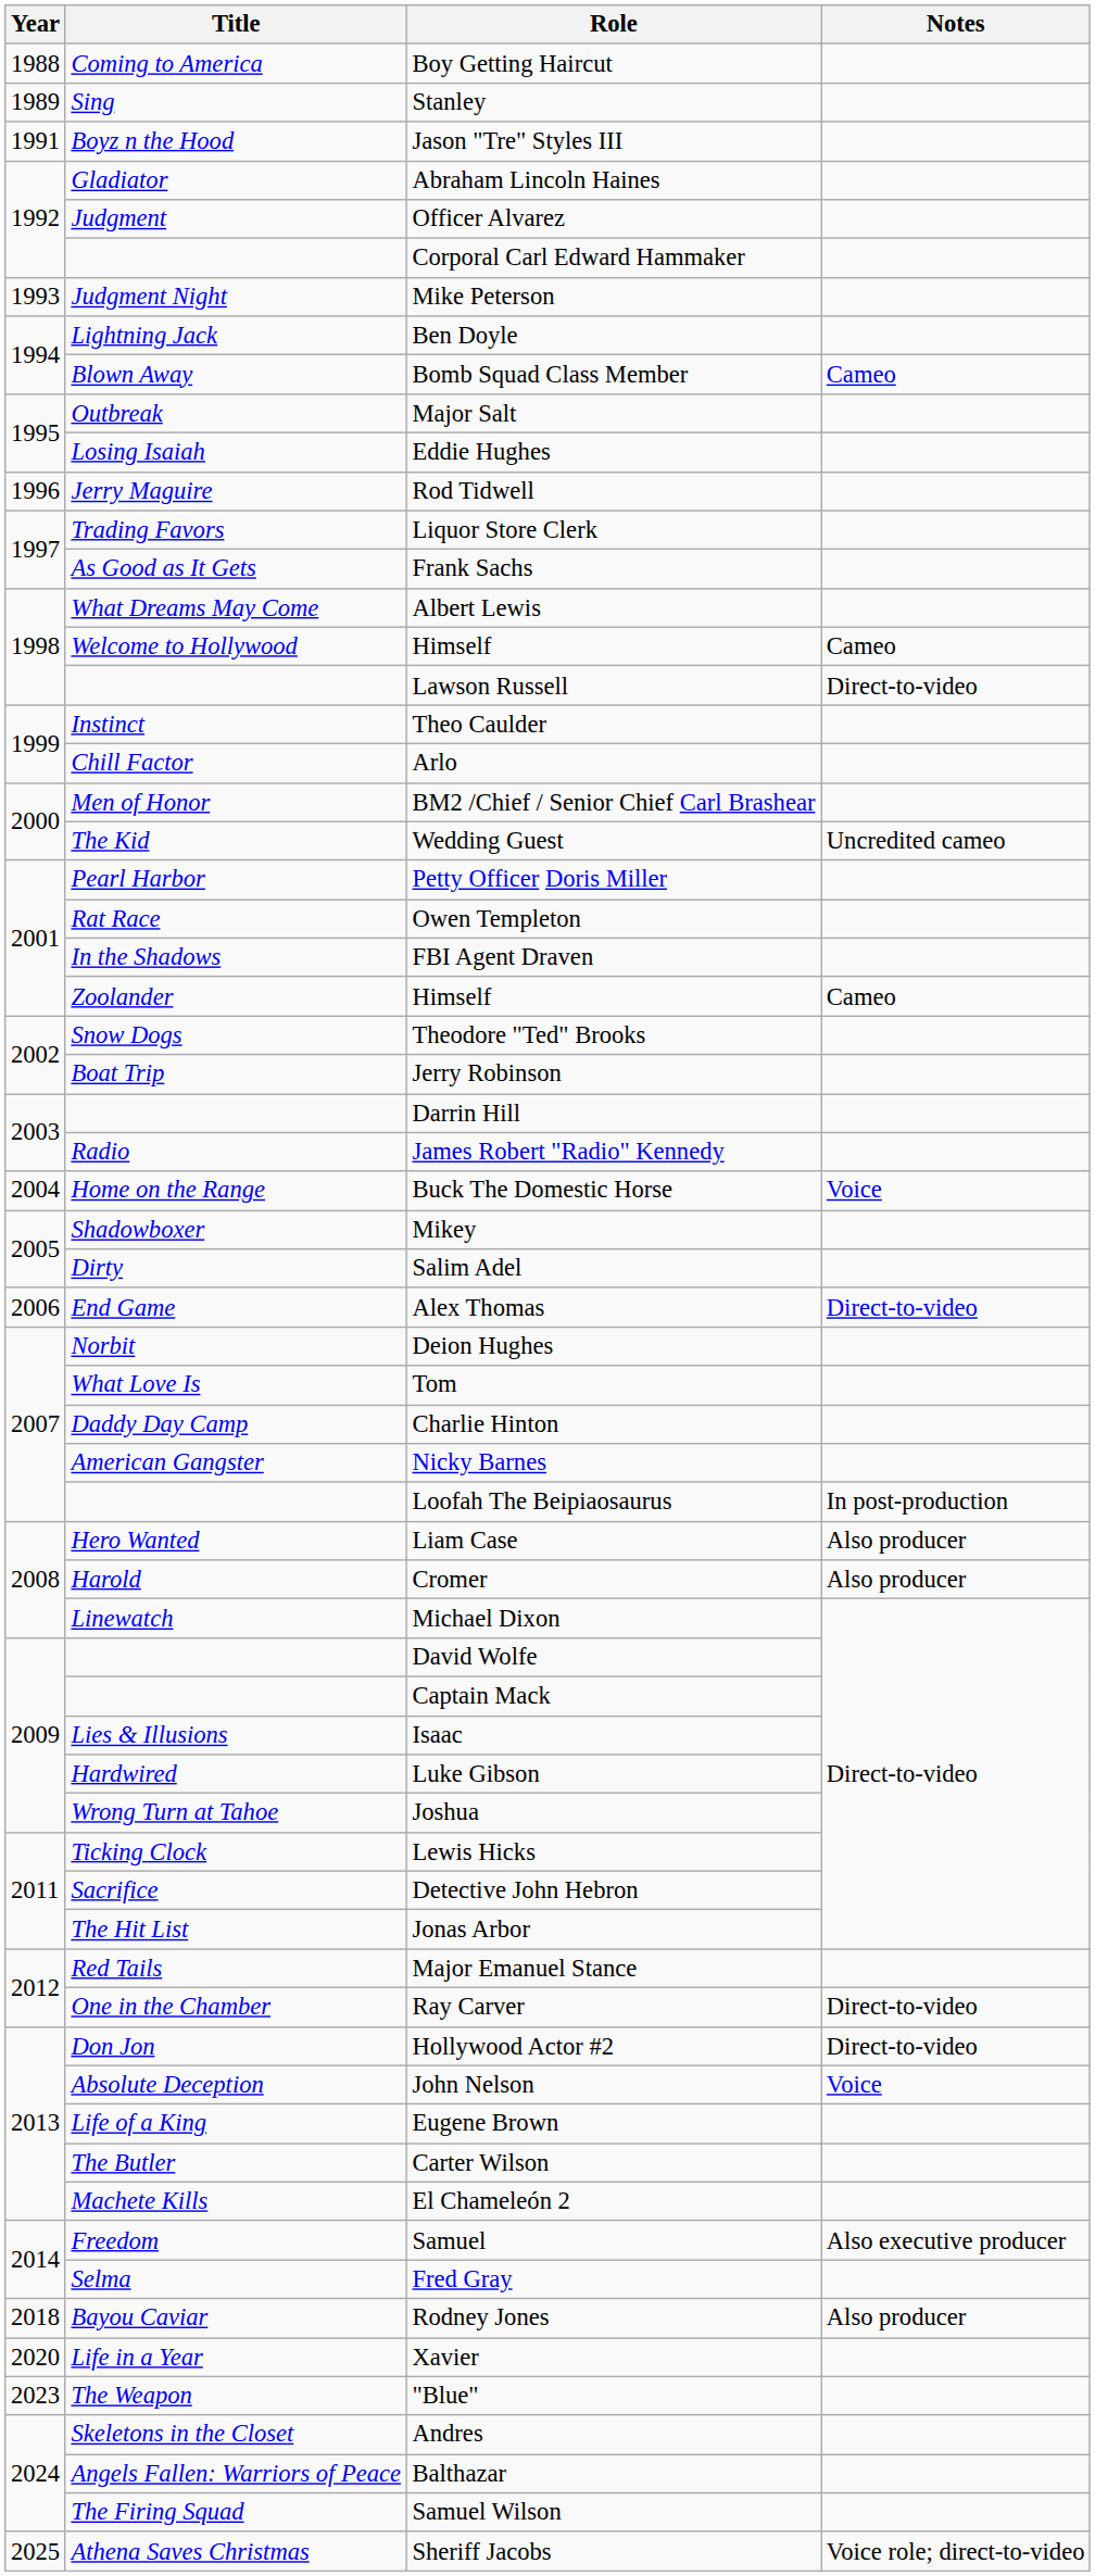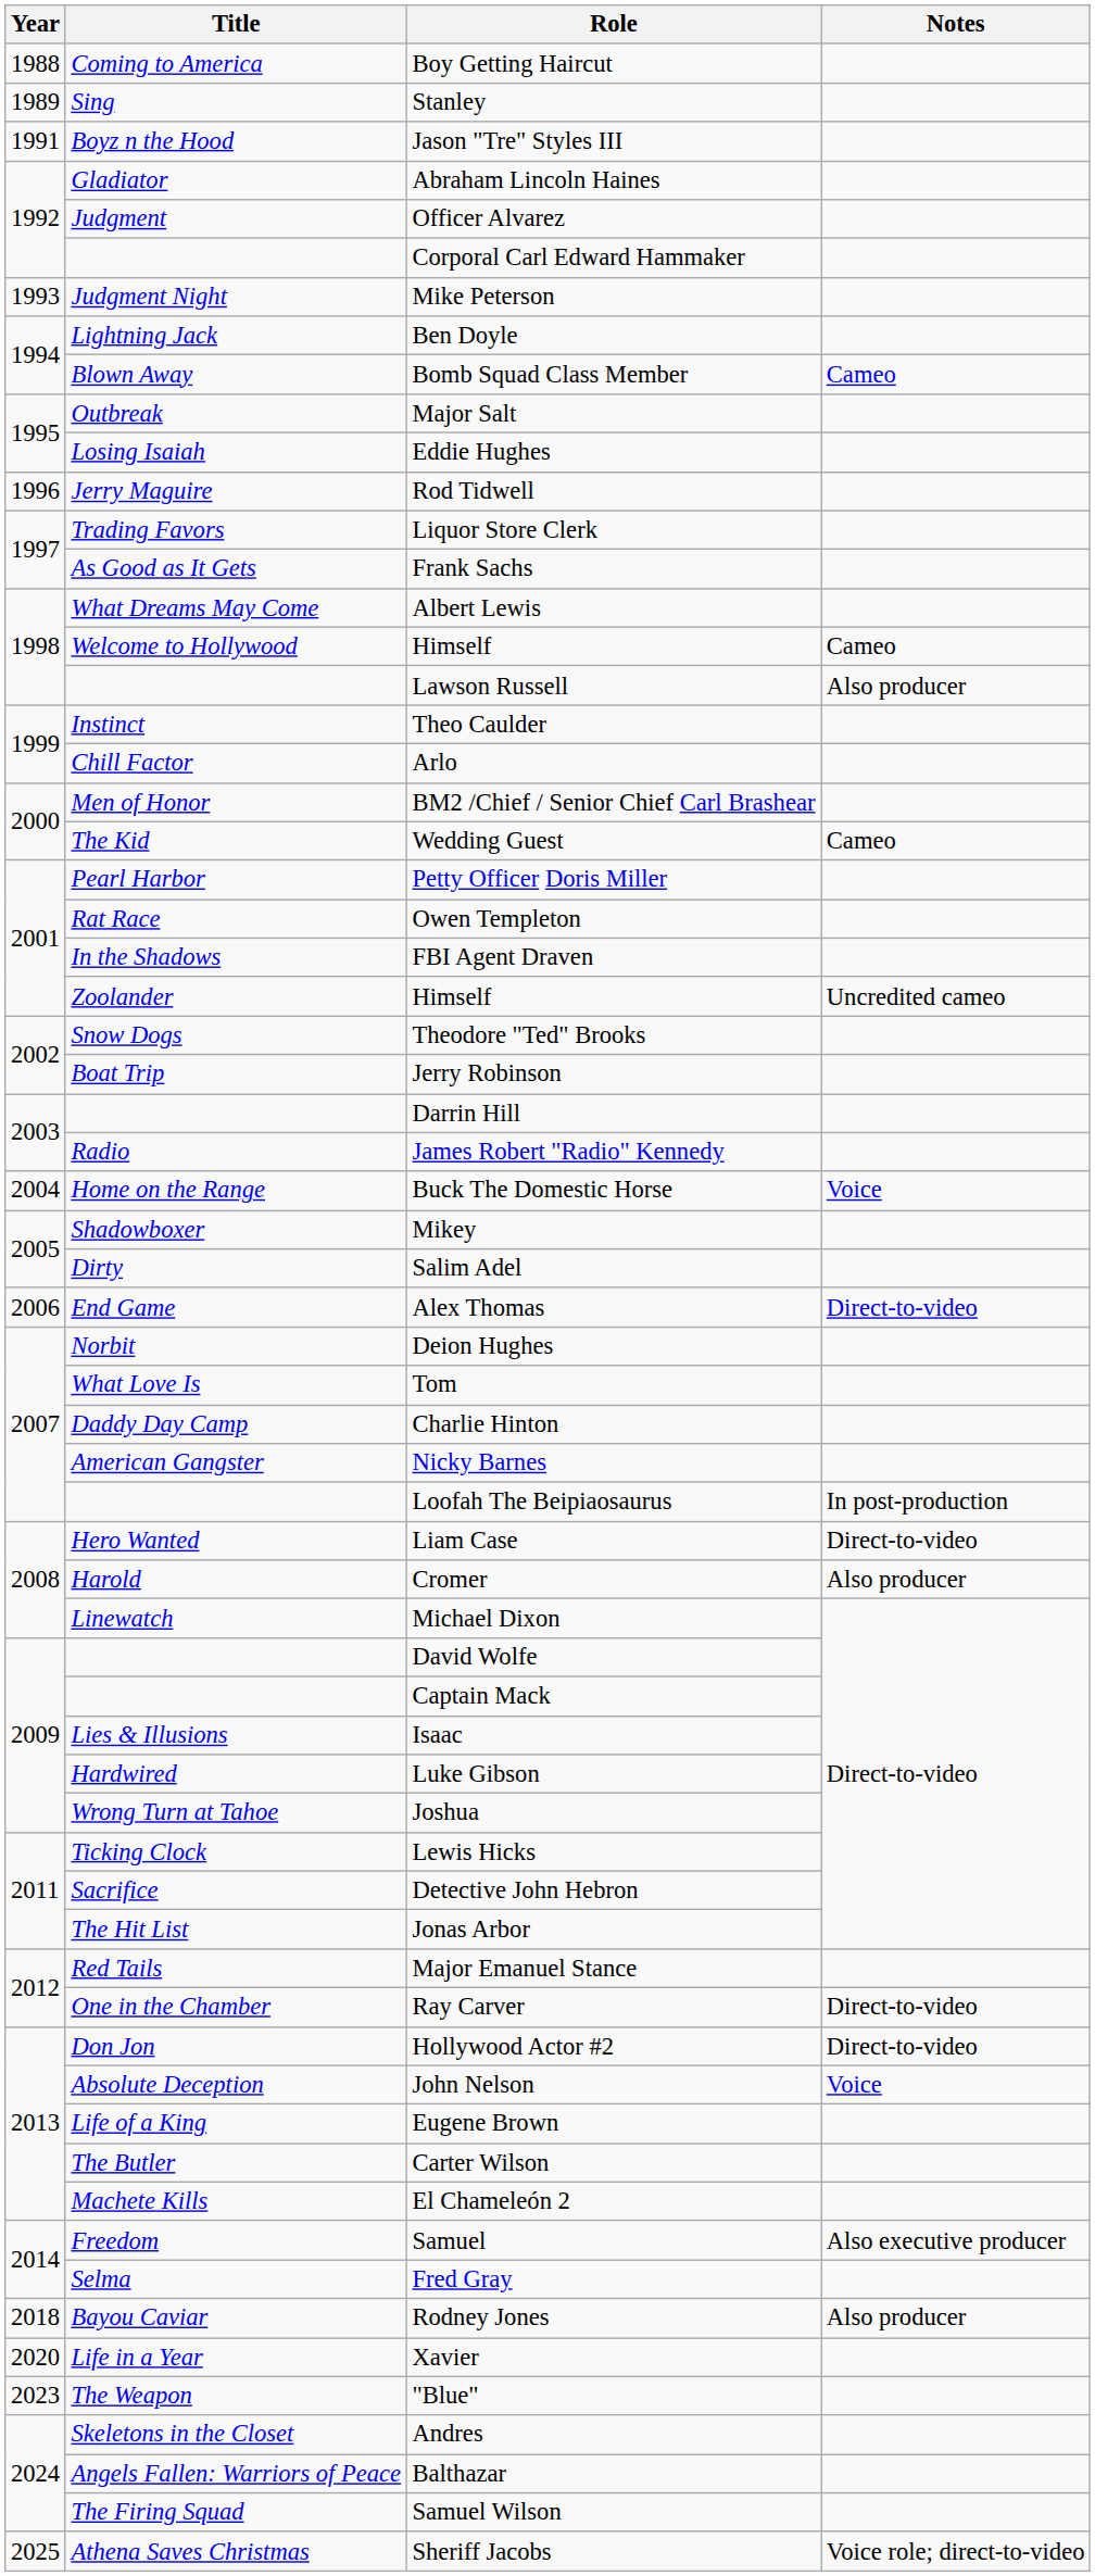 <table class="wikitable sortable">
 <tr>
 <th>Year</th>
 <th>Title</th>
 <th>Role</th>
 <th class="unsortable">Notes</th>
 </tr>
 <tr>
 <td>1988</td>
 <td><em><a href='#'>Coming to America</a></em></td>
 <td>Boy Getting Haircut</td>
 <td></td>
 </tr>
 <tr>
 <td>1989</td>
 <td><em><a href='#'>Sing</a></em></td>
 <td>Stanley</td>
 <td></td>
 </tr>
 <tr>
 <td>1991</td>
 <td><em><a href='#'>Boyz n the Hood</a></em></td>
 <td>Jason "Tre" Styles III</td>
 <td></td>
 </tr>
 <tr>
 <td rowspan=3>1992</td>
 <td><em><a href='#'>Gladiator</a></em></td>
 <td>Abraham Lincoln Haines</td>
 <td></td>
 </tr>
 <tr>
 <td><em><a href='#'>Judgment</a></em></td>
 <td>Officer Alvarez</td>
 <td></td>
 </tr>
 <tr>
 <td><em></em></td>
 <td>Corporal Carl Edward Hammaker</td>
 <td></td>
 </tr>
 <tr>
 <td>1993</td>
 <td><em><a href='#'>Judgment Night</a></em></td>
 <td>Mike Peterson</td>
 <td></td>
 </tr>
 <tr>
 <td rowspan=2>1994</td>
 <td><em><a href='#'>Lightning Jack</a></em></td>
 <td>Ben Doyle</td>
 <td></td>
 </tr>
 <tr>
 <td><em><a href='#'>Blown Away</a></em></td>
 <td>Bomb Squad Class Member</td>
 <td><a href='#'>Cameo</a></td>
 </tr>
 <tr>
 <td rowspan=2>1995</td>
 <td><em><a href='#'>Outbreak</a></em></td>
 <td>Major Salt</td>
 <td></td>
 </tr>
 <tr>
 <td><em><a href='#'>Losing Isaiah</a></em></td>
 <td>Eddie Hughes</td>
 <td></td>
 </tr>
 <tr>
 <td>1996</td>
 <td><em><a href='#'>Jerry Maguire</a></em></td>
 <td>Rod Tidwell</td>
 <td></td>
 </tr>
 <tr>
 <td rowspan=2>1997</td>
 <td><em><a href='#'>Trading Favors</a></em></td>
 <td>Liquor Store Clerk</td>
 <td></td>
 </tr>
 <tr>
 <td><em><a href='#'>As Good as It Gets</a></em></td>
 <td>Frank Sachs</td>
 <td></td>
 </tr>
 <tr>
 <td rowspan="3">1998</td>
 <td><em><a href='#'>What Dreams May Come</a></em></td>
 <td>Albert Lewis</td>
 <td></td>
 </tr>
 <tr>
 <td><em><a href='#'>Welcome to Hollywood</a></em></td>
 <td>Himself</td>
 <td>Cameo</td>
 </tr>
 <tr>
 <td><em></em></td>
 <td>Lawson Russell</td>
-<td>Direct-to-video</td>
+<td>Also producer</td>
 </tr>
 <tr>
 <td rowspan=2>1999</td>
 <td><em><a href='#'>Instinct</a></em></td>
 <td>Theo Caulder</td>
 <td></td>
 </tr>
 <tr>
 <td><em><a href='#'>Chill Factor</a></em></td>
 <td>Arlo</td>
 <td></td>
 </tr>
 <tr>
 <td rowspan="2">2000</td>
 <td><em><a href='#'>Men of Honor</a></em></td>
 <td>BM2 /Chief / Senior Chief <a href='#'>Carl Brashear</a></td>
 <td></td>
 </tr>
 <tr>
 <td><em><a href='#'>The Kid</a></em></td>
 <td>Wedding Guest</td>
-<td>Uncredited cameo</td>
+<td>Cameo</td>
 </tr>
 <tr>
 <td rowspan=4>2001</td>
 <td><em><a href='#'>Pearl Harbor</a></em></td>
 <td><a href='#'>Petty Officer</a> <a href='#'>Doris Miller</a></td>
 <td></td>
 </tr>
 <tr>
 <td><em><a href='#'>Rat Race</a></em></td>
 <td>Owen Templeton</td>
 <td></td>
 </tr>
 <tr>
 <td><em><a href='#'>In the Shadows</a></em></td>
 <td>FBI Agent Draven</td>
 <td></td>
 </tr>
 <tr>
 <td><em><a href='#'>Zoolander</a></em></td>
 <td>Himself</td>
-<td>Cameo</td>
+<td>Uncredited cameo</td>
 </tr>
 <tr>
 <td rowspan=2>2002</td>
 <td><em><a href='#'>Snow Dogs</a></em></td>
 <td>Theodore "Ted" Brooks</td>
 <td></td>
 </tr>
 <tr>
 <td><em><a href='#'>Boat Trip</a></em></td>
 <td>Jerry Robinson</td>
 <td></td>
 </tr>
 <tr>
 <td rowspan=2>2003</td>
 <td><em></em></td>
 <td>Darrin Hill</td>
 <td></td>
 </tr>
 <tr>
 <td><em><a href='#'>Radio</a></em></td>
 <td><a href='#'>James Robert "Radio" Kennedy</a></td>
 <td></td>
 </tr>
 <tr>
 <td>2004</td>
 <td><em><a href='#'>Home on the Range</a></em></td>
 <td>Buck The Domestic Horse</td>
 <td><a href='#'>Voice</a></td>
 </tr>
 <tr>
 <td rowspan=2>2005</td>
 <td><em><a href='#'>Shadowboxer</a></em></td>
 <td>Mikey</td>
 <td></td>
 </tr>
 <tr>
 <td><em><a href='#'>Dirty</a></em></td>
 <td>Salim Adel</td>
 <td></td>
 </tr>
 <tr>
 <td>2006</td>
 <td><em><a href='#'>End Game</a></em></td>
 <td>Alex Thomas</td>
 <td><a href='#'>Direct-to-video</a></td>
 </tr>
 <tr>
 <td rowspan=5>2007</td>
 <td><em><a href='#'>Norbit</a></em></td>
 <td>Deion Hughes</td>
 <td></td>
 </tr>
 <tr>
 <td><em><a href='#'>What Love Is</a></em></td>
 <td>Tom</td>
 <td></td>
 </tr>
 <tr>
 <td><em><a href='#'>Daddy Day Camp</a></em></td>
 <td>Charlie Hinton</td>
 <td></td>
 </tr>
 <tr>
 <td><em><a href='#'>American Gangster</a></em></td>
 <td><a href='#'>Nicky Barnes</a></td>
 <td></td>
 </tr>
 <tr>
 <td><em></em></td>
 <td>Loofah The Beipiaosaurus</td>
 <td>In post-production</td>
 </tr>
 <tr>
 <td rowspan=3>2008</td>
 <td><em><a href='#'>Hero Wanted</a></em></td>
 <td>Liam Case</td>
-<td>Also producer</td>
+<td>Direct-to-video</td>
 </tr>
 <tr>
 <td><em><a href='#'>Harold</a></em></td>
 <td>Cromer</td>
 <td>Also producer</td>
 </tr>
 <tr>
 <td><em><a href='#'>Linewatch</a></em></td>
 <td>Michael Dixon</td>
 <td rowspan=9>Direct-to-video</td>
 </tr>
 <tr>
 <td rowspan=5>2009</td>
 <td><em></em></td>
 <td>David Wolfe</td>
 </tr>
 <tr>
 <td><em></em></td>
 <td>Captain Mack</td>
 </tr>
 <tr>
 <td><em><a href='#'>Lies & Illusions</a></em></td>
 <td>Isaac</td>
 </tr>
 <tr>
 <td><em><a href='#'>Hardwired</a></em></td>
 <td>Luke Gibson</td>
 </tr>
 <tr>
 <td><em><a href='#'>Wrong Turn at Tahoe</a></em></td>
 <td>Joshua</td>
 </tr>
 <tr>
 <td rowspan=3>2011</td>
 <td><em><a href='#'>Ticking Clock</a></em></td>
 <td>Lewis Hicks</td>
 </tr>
 <tr>
 <td><em><a href='#'>Sacrifice</a></em></td>
 <td>Detective John Hebron</td>
 </tr>
 <tr>
 <td><em><a href='#'>The Hit List</a></em></td>
 <td>Jonas Arbor</td>
 </tr>
 <tr>
 <td rowspan=2>2012</td>
 <td><em><a href='#'>Red Tails</a></em></td>
 <td>Major Emanuel Stance</td>
 <td></td>
 </tr>
 <tr>
 <td><em><a href='#'>One in the Chamber</a></em></td>
 <td>Ray Carver</td>
 <td>Direct-to-video</td>
 </tr>
 <tr>
 <td rowspan=5>2013</td>
 <td><em><a href='#'>Don Jon</a></em></td>
 <td>Hollywood Actor #2</td>
 <td>Direct-to-video</td>
 </tr>
 <tr>
 <td><em><a href='#'>Absolute Deception</a></em></td>
 <td>John Nelson</td>
 <td><a href='#'>Voice</a></td>
 </tr>
 <tr>
 <td><em><a href='#'>Life of a King</a></em></td>
 <td>Eugene Brown</td>
 <td></td>
 </tr>
 <tr>
 <td><em><a href='#'>The Butler</a></em></td>
 <td>Carter Wilson</td>
 <td></td>
 </tr>
 <tr>
 <td><em><a href='#'>Machete Kills</a></em></td>
 <td>El Chameleón 2</td>
 <td></td>
 </tr>
 <tr>
 <td rowspan=2>2014</td>
 <td><em><a href='#'>Freedom</a></em></td>
 <td>Samuel</td>
 <td>Also executive producer</td>
 </tr>
 <tr>
 <td><em><a href='#'>Selma</a></em></td>
 <td><a href='#'>Fred Gray</a></td>
 <td></td>
 </tr>
 <tr>
 <td>2018</td>
 <td><em><a href='#'>Bayou Caviar</a></em></td>
 <td>Rodney Jones</td>
 <td>Also producer</td>
 </tr>
 <tr>
 <td>2020</td>
 <td><em><a href='#'>Life in a Year</a></em></td>
 <td>Xavier</td>
 <td></td>
 </tr>
 <tr>
 <td>2023</td>
 <td><em><a href='#'>The Weapon</a></em></td>
 <td>"Blue"</td>
 <td></td>
 </tr>
 <tr>
 <td rowspan=3>2024</td>
 <td><em><a href='#'>Skeletons in the Closet</a></em></td>
 <td>Andres</td>
 <td></td>
 </tr>
 <tr>
 <td><em><a href='#'>Angels Fallen: Warriors of Peace</a></em></td>
 <td>Balthazar</td>
 <td></td>
 </tr>
 <tr>
 <td><em><a href='#'>The Firing Squad</a></em></td>
 <td>Samuel Wilson</td>
 <td></td>
 </tr>
 <tr>
 <td>2025</td>
 <td><em><a href='#'>Athena Saves Christmas</a></em></td>
 <td>Sheriff Jacobs</td>
 <td>Voice role; direct-to-video</td>
 </tr>
 </table>
